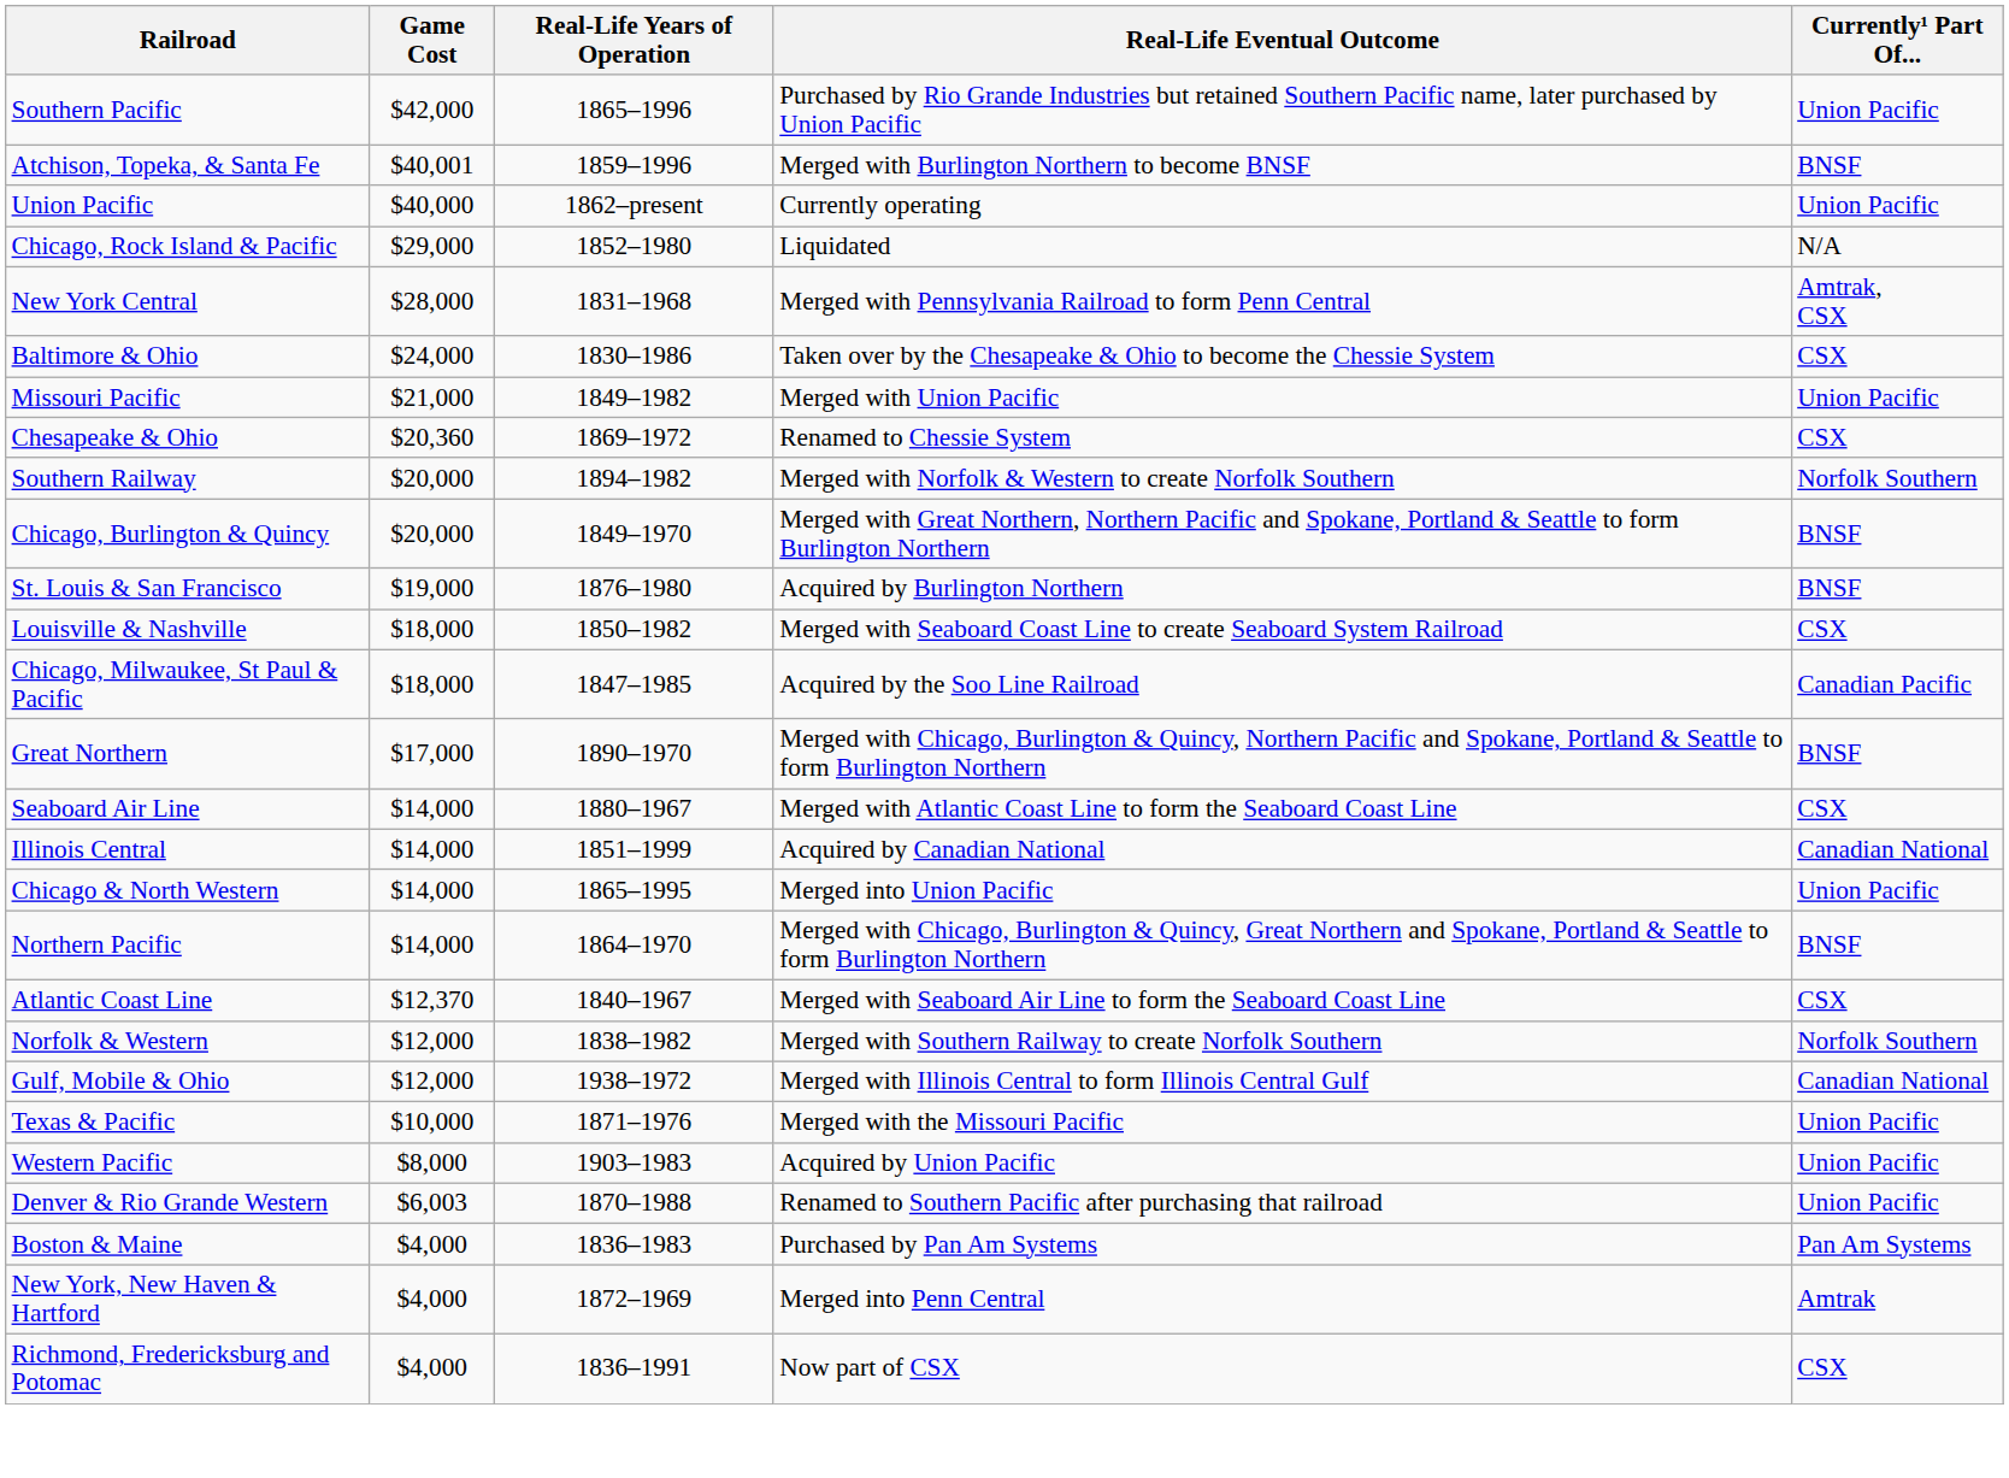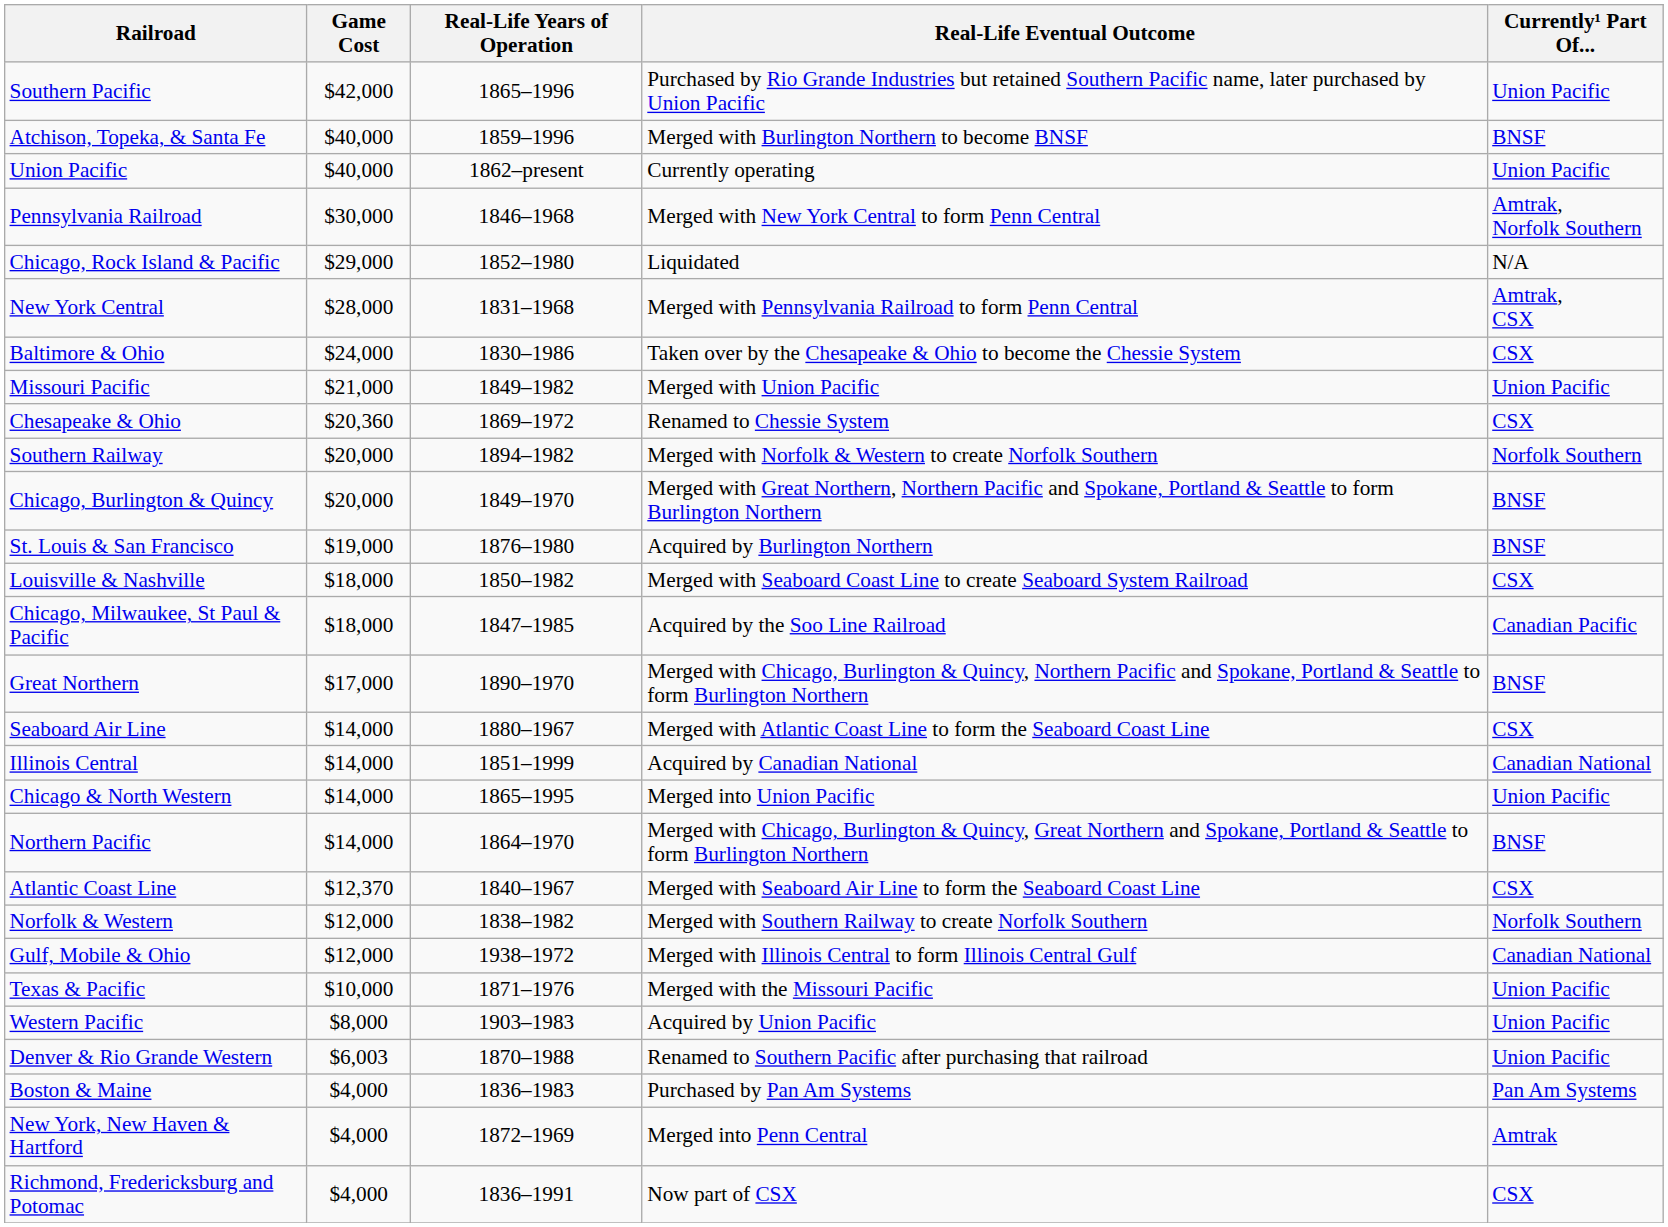 <table class="wikitable">
 <tr>
 <th>Railroad</th>
 <th>Game Cost</th>
 <th>Real-Life Years of Operation</th>
 <th>Real-Life Eventual Outcome</th>
 <th>Currently¹ Part Of...</th>
 </tr>
 <tr>
 <td><a href='#'>Southern Pacific</a></td>
 <td align=center>$42,000</td>
 <td align=center>1865–1996</td>
 <td>Purchased by <a href='#'>Rio Grande Industries</a> but retained <a href='#'>Southern Pacific</a> name, later purchased by <a href='#'>Union Pacific</a></td>
 <td><a href='#'>Union Pacific</a></td>
 </tr>
 <tr>
 <td><a href='#'>Atchison, Topeka, & Santa Fe</a></td>
-<td align=center>$40,001</td>
+<td align=center>$40,000</td>
 <td align=center>1859–1996</td>
 <td>Merged with <a href='#'>Burlington Northern</a> to become <a href='#'>BNSF</a></td>
 <td><a href='#'>BNSF</a></td>
 </tr>
 <tr>
 <td><a href='#'>Union Pacific</a></td>
 <td align=center>$40,000</td>
 <td align=center>1862–present</td>
 <td>Currently operating</td>
 <td><a href='#'>Union Pacific</a></td>
+</tr>
+<tr>
+<td><a href='#'>Pennsylvania Railroad</a></td>
+<td align=center>$30,000</td>
+<td align=center>1846–1968</td>
+<td>Merged with <a href='#'>New York Central</a> to form <a href='#'>Penn Central</a></td>
+<td><a href='#'>Amtrak</a>,<br><a href='#'>Norfolk Southern</a></td>
 </tr>
 <tr>
 <td><a href='#'>Chicago, Rock Island & Pacific</a></td>
 <td align=center>$29,000</td>
 <td align=center>1852–1980</td>
 <td>Liquidated</td>
 <td>N/A</td>
 </tr>
 <tr>
 <td><a href='#'>New York Central</a></td>
 <td align=center>$28,000</td>
 <td align=center>1831–1968</td>
 <td>Merged with <a href='#'>Pennsylvania Railroad</a> to form <a href='#'>Penn Central</a></td>
 <td><a href='#'>Amtrak</a>,<br><a href='#'>CSX</a></td>
 </tr>
 <tr>
 <td><a href='#'>Baltimore & Ohio</a></td>
 <td align=center>$24,000</td>
 <td align=center>1830–1986</td>
 <td>Taken over by the <a href='#'>Chesapeake & Ohio</a> to become the <a href='#'>Chessie System</a></td>
 <td><a href='#'>CSX</a></td>
 </tr>
 <tr>
 <td><a href='#'>Missouri Pacific</a></td>
 <td align=center>$21,000</td>
 <td align=center>1849–1982</td>
 <td>Merged with <a href='#'>Union Pacific</a></td>
 <td><a href='#'>Union Pacific</a></td>
 </tr>
 <tr>
 <td><a href='#'>Chesapeake & Ohio</a></td>
 <td align=center>$20,360</td>
 <td align=center>1869–1972</td>
 <td>Renamed to <a href='#'>Chessie System</a></td>
 <td><a href='#'>CSX</a></td>
 </tr>
 <tr>
 <td><a href='#'>Southern Railway</a></td>
 <td align=center>$20,000</td>
 <td align=center>1894–1982</td>
 <td>Merged with <a href='#'>Norfolk & Western</a> to create <a href='#'>Norfolk Southern</a></td>
 <td><a href='#'>Norfolk Southern</a></td>
 </tr>
 <tr>
 <td><a href='#'>Chicago, Burlington & Quincy</a></td>
 <td align=center>$20,000</td>
 <td align=center>1849–1970</td>
 <td>Merged with <a href='#'>Great Northern</a>, <a href='#'>Northern Pacific</a> and <a href='#'>Spokane, Portland & Seattle</a> to form <a href='#'>Burlington Northern</a></td>
 <td><a href='#'>BNSF</a></td>
 </tr>
 <tr>
 <td><a href='#'>St. Louis & San Francisco</a></td>
 <td align=center>$19,000</td>
 <td align=center>1876–1980</td>
 <td>Acquired by <a href='#'>Burlington Northern</a></td>
 <td><a href='#'>BNSF</a></td>
 </tr>
 <tr>
 <td><a href='#'>Louisville & Nashville</a></td>
 <td align=center>$18,000</td>
 <td align=center>1850–1982</td>
 <td>Merged with <a href='#'>Seaboard Coast Line</a> to create <a href='#'>Seaboard System Railroad</a></td>
 <td><a href='#'>CSX</a></td>
 </tr>
 <tr>
 <td><a href='#'>Chicago, Milwaukee, St Paul & Pacific</a></td>
 <td align=center>$18,000</td>
 <td align=center>1847–1985</td>
 <td>Acquired by the <a href='#'>Soo Line Railroad</a></td>
 <td><a href='#'>Canadian Pacific</a></td>
 </tr>
 <tr>
 <td><a href='#'>Great Northern</a></td>
 <td align=center>$17,000</td>
 <td align=center>1890–1970</td>
 <td>Merged with <a href='#'>Chicago, Burlington & Quincy</a>, <a href='#'>Northern Pacific</a> and <a href='#'>Spokane, Portland & Seattle</a> to form <a href='#'>Burlington Northern</a></td>
 <td><a href='#'>BNSF</a></td>
 </tr>
 <tr>
 <td><a href='#'>Seaboard Air Line</a></td>
 <td align=center>$14,000</td>
 <td align=center>1880–1967</td>
 <td>Merged with <a href='#'>Atlantic Coast Line</a> to form the <a href='#'>Seaboard Coast Line</a></td>
 <td><a href='#'>CSX</a></td>
 </tr>
 <tr>
 <td><a href='#'>Illinois Central</a></td>
 <td align=center>$14,000</td>
 <td align=center>1851–1999</td>
 <td>Acquired by <a href='#'>Canadian National</a></td>
 <td><a href='#'>Canadian National</a></td>
 </tr>
 <tr>
 <td><a href='#'>Chicago & North Western</a></td>
 <td align=center>$14,000</td>
 <td align=center>1865–1995</td>
 <td>Merged into <a href='#'>Union Pacific</a></td>
 <td><a href='#'>Union Pacific</a></td>
 </tr>
 <tr>
 <td><a href='#'>Northern Pacific</a></td>
 <td align=center>$14,000</td>
 <td align=center>1864–1970</td>
 <td>Merged with <a href='#'>Chicago, Burlington & Quincy</a>, <a href='#'>Great Northern</a> and <a href='#'>Spokane, Portland & Seattle</a> to form <a href='#'>Burlington Northern</a></td>
 <td><a href='#'>BNSF</a></td>
 </tr>
 <tr>
 <td><a href='#'>Atlantic Coast Line</a></td>
 <td align=center>$12,370</td>
 <td align=center>1840–1967</td>
 <td>Merged with <a href='#'>Seaboard Air Line</a> to form the <a href='#'>Seaboard Coast Line</a></td>
 <td><a href='#'>CSX</a></td>
 </tr>
 <tr>
 <td><a href='#'>Norfolk & Western</a></td>
 <td align=center>$12,000</td>
 <td align=center>1838–1982</td>
 <td>Merged with <a href='#'>Southern Railway</a> to create <a href='#'>Norfolk Southern</a></td>
 <td><a href='#'>Norfolk Southern</a></td>
 </tr>
 <tr>
 <td><a href='#'>Gulf, Mobile & Ohio</a></td>
 <td align=center>$12,000</td>
 <td align=center>1938–1972</td>
 <td>Merged with <a href='#'>Illinois Central</a> to form <a href='#'>Illinois Central Gulf</a></td>
 <td><a href='#'>Canadian National</a></td>
 </tr>
 <tr>
 <td><a href='#'>Texas & Pacific</a></td>
 <td align=center>$10,000</td>
 <td align=center>1871–1976</td>
 <td>Merged with the <a href='#'>Missouri Pacific</a></td>
 <td><a href='#'>Union Pacific</a></td>
 </tr>
 <tr>
 <td><a href='#'>Western Pacific</a></td>
 <td align=center>$8,000</td>
 <td align=center>1903–1983</td>
 <td>Acquired by <a href='#'>Union Pacific</a></td>
 <td><a href='#'>Union Pacific</a></td>
 </tr>
 <tr>
 <td><a href='#'>Denver & Rio Grande Western</a></td>
 <td align=center>$6,003</td>
 <td align=center>1870–1988</td>
 <td>Renamed to <a href='#'>Southern Pacific</a> after purchasing that railroad</td>
 <td><a href='#'>Union Pacific</a></td>
 </tr>
 <tr>
 <td><a href='#'>Boston & Maine</a></td>
 <td align=center>$4,000</td>
 <td align=center>1836–1983</td>
 <td>Purchased by <a href='#'>Pan Am Systems</a></td>
 <td><a href='#'>Pan Am Systems</a></td>
 </tr>
 <tr>
 <td><a href='#'>New York, New Haven & Hartford</a></td>
 <td align=center>$4,000</td>
 <td align=center>1872–1969</td>
 <td>Merged into <a href='#'>Penn Central</a></td>
 <td><a href='#'>Amtrak</a></td>
 </tr>
 <tr>
 <td><a href='#'>Richmond, Fredericksburg and Potomac</a></td>
 <td align=center>$4,000</td>
 <td align=center>1836–1991</td>
 <td>Now part of <a href='#'>CSX</a></td>
 <td><a href='#'>CSX</a></td>
 </tr>
 </table>
